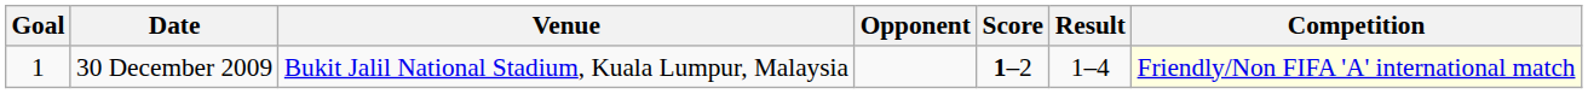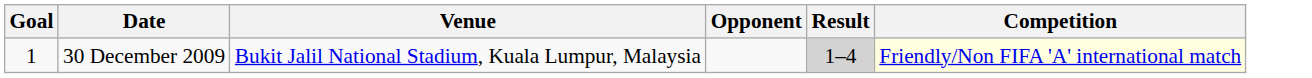 <table class="wikitable" align=center style="text-align: left;">
 <tr>
 <th>Goal</th>
 <th>Date</th>
 <th>Venue</th>
 <th>Opponent</th>
-<th>Score</th>
 <th>Result</th>
 <th>Competition</th>
 </tr>
 <tr>
 <td align="center">1</td>
 <td>30 December 2009</td>
 <td><a href='#'>Bukit Jalil National Stadium</a>, Kuala Lumpur, Malaysia</td>
 <td></td>
-<td align="center"><strong>1</strong>–2</td>
-<td align="center">1–4</td>
+<td align="center" style="background: lightgrey;">1–4</td>
 <td style="background: lightyellow;"><a href='#'>Friendly/Non FIFA 'A' international match</a></td>
 </tr>
 </table>
